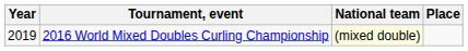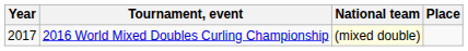 <table class="wikitable">
 <tr>
 <th scope="col">Year</th>
 <th scope="col">Tournament, event</th>
 <th scope="col">National team</th>
 <th scope="col">Place</th>
 </tr>
 <tr>
-<td>2019</td>
+<td>2017</td>
 <td><a href='#'>2016 World Mixed Doubles Curling Championship</a></td>
 <td style="background: lightyellow;"> (mixed double)</td>
 <td></td>
 </tr>
 </table>
